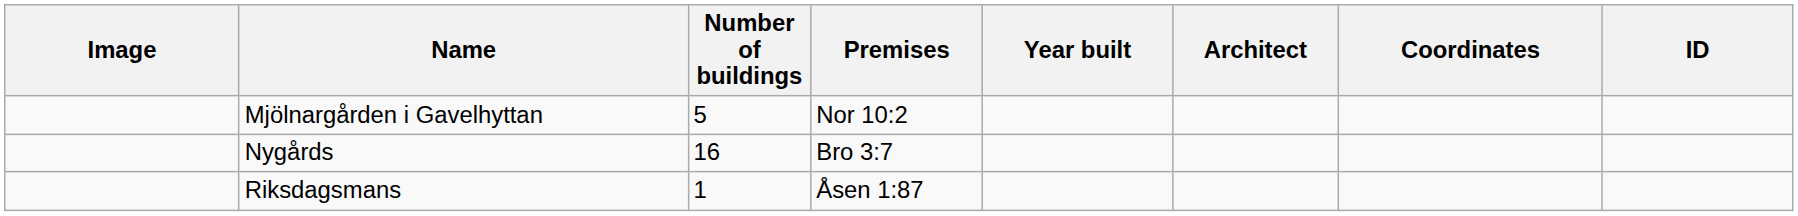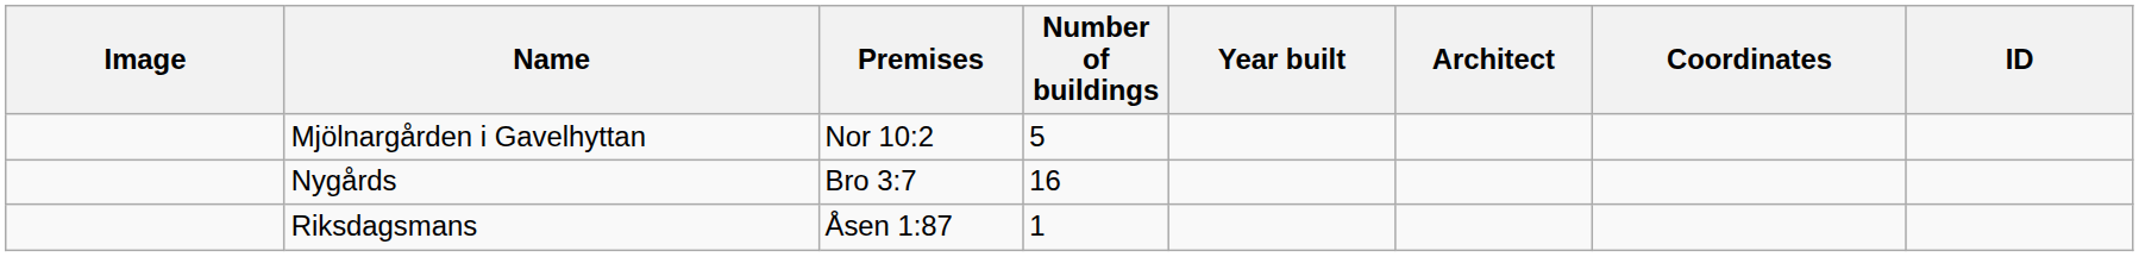 <table class="wikitable" width="95%">
 <tr>
 <th width="150">Image</th>
 <th>Name</th>
+<th>Premises</th>
 <th width="75">Number of<br>buildings</th>
-<th>Premises</th>
 <th width="120">Year built</th>
 <th>Architect</th>
 <th width="170">Coordinates</th>
 <th width="120">ID</th>
 </tr>
 <tr>
 <td></td>
 <td>Mjölnargården i Gavelhyttan</td>
+<td>Nor 10:2</td>
 <td>5</td>
-<td>Nor 10:2</td>
 <td></td>
 <td></td>
 <td></td>
 <td></td>
 </tr>
 <tr>
 <td></td>
 <td Nygårds i Bro>Nygårds</td>
+<td>Bro 3:7</td>
 <td>16</td>
-<td>Bro 3:7</td>
 <td></td>
 <td></td>
 <td></td>
 <td></td>
 </tr>
 <tr>
 <td></td>
 <td Riksdagsmans i Åsen>Riksdagsmans</td>
+<td>Åsen 1:87</td>
 <td>1</td>
-<td>Åsen 1:87</td>
 <td></td>
 <td></td>
 <td></td>
 <td></td>
 </tr>
 </table>
